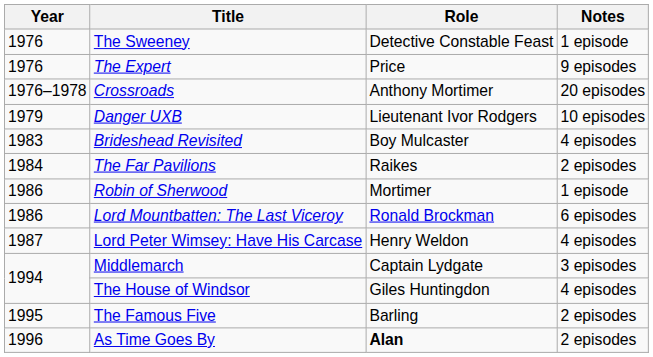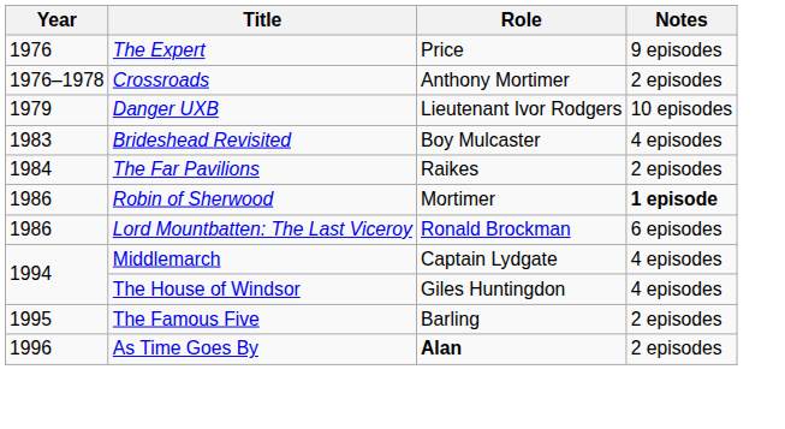 <table class="wikitable sortable">
 <tr>
 <th>Year</th>
 <th>Title</th>
 <th>Role</th>
 <th>Notes</th>
-</tr>
-<tr>
-<td>1976</td>
-<td><a href='#'>The Sweeney</a></td>
-<td>Detective Constable Feast</td>
-<td>1 episode</td>
 </tr>
 <tr>
 <td>1976</td>
 <td><em><a href='#'>The Expert</a></em></td>
 <td>Price</td>
 <td>9 episodes</td>
 </tr>
 <tr>
 <td>1976–1978</td>
 <td><em><a href='#'>Crossroads</a></em></td>
 <td>Anthony Mortimer</td>
-<td>20 episodes</td>
+<td>2 episodes</td>
 </tr>
 <tr>
 <td>1979</td>
 <td><em><a href='#'>Danger UXB</a></em></td>
 <td>Lieutenant Ivor Rodgers</td>
 <td>10 episodes</td>
 </tr>
 <tr>
 <td>1983</td>
 <td><em><a href='#'>Brideshead Revisited</a></em></td>
 <td>Boy Mulcaster</td>
 <td>4 episodes</td>
 </tr>
 <tr>
 <td>1984</td>
 <td><em><a href='#'>The Far Pavilions</a></em></td>
 <td>Raikes</td>
 <td>2 episodes</td>
 </tr>
 <tr>
 <td>1986</td>
 <td><em><a href='#'>Robin of Sherwood</a></em></td>
 <td>Mortimer</td>
-<td>1 episode</td>
+<td><strong>1 episode</strong></td>
 </tr>
 <tr>
 <td>1986</td>
 <td><em><a href='#'>Lord Mountbatten: The Last Viceroy</a></em></td>
 <td><a href='#'>Ronald Brockman</a></td>
 <td>6 episodes</td>
 </tr>
 <tr>
-<td>1987</td>
-<td><em><a href='#'></em>Lord Peter Wimsey: Have His Carcase<em></a></td>
-<td>Henry Weldon</td>
-<td>4 episodes</td>
-</tr>
-<tr>
 <td rowspan="2">1994</td>
 <td></em><a href='#'>Middlemarch</a><em></td>
 <td>Captain Lydgate</td>
-<td>3 episodes</td>
+<td>4 episodes</td>
 </tr>
 <tr>
 <td></em><a href='#'>The House of Windsor</a><em></td>
 <td>Giles Huntingdon</td>
 <td>4 episodes</td>
 </tr>
 <tr>
 <td>1995</td>
 <td></em><a href='#'>The Famous Five</a><em></td>
 <td>Barling</td>
 <td>2 episodes</td>
 </tr>
 <tr>
 <td>1996</td>
 <td></em><a href='#'>As Time Goes By</a><em></td>
 <td><strong>Alan</strong></td>
 <td>2 episodes</td>
 </tr>
 </table>
